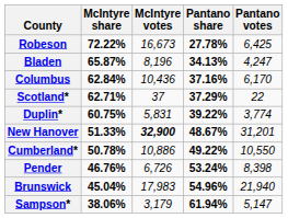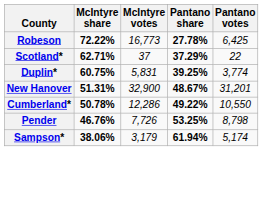 <table class="wikitable sortable" style="text-align:center">
 <tr valign=bottom>
 <th>County</th>
 <th>McIntyre<br>share</th>
 <th>McIntyre<br>votes</th>
 <th>Pantano<br>share</th>
 <th>Pantano<br>votes</th>
 </tr>
 <tr>
 <th><a href='#'>Robeson</a></th>
 <td><strong>72.22%</strong></td>
-<td><em>16,673</em></td>
+<td><em>16,773</em></td>
 <td><strong>27.78%</strong></td>
 <td><em>6,425</em></td>
-</tr>
-<tr>
-<th><a href='#'>Bladen</a></th>
-<td><strong>65.87%</strong></td>
-<td><em>8,196</em></td>
-<td><strong>34.13%</strong></td>
-<td><em>4,247</em></td>
-</tr>
-<tr>
-<th><a href='#'>Columbus</a></th>
-<td><strong>62.84%</strong></td>
-<td><em>10,436</em></td>
-<td><strong>37.16%</strong></td>
-<td><em>6,170</em></td>
 </tr>
 <tr>
 <th><a href='#'>Scotland</a>*</th>
 <td><strong>62.71%</strong></td>
 <td><em>37</em></td>
 <td><strong>37.29%</strong></td>
 <td><em>22</em></td>
 </tr>
 <tr>
 <th><a href='#'>Duplin</a>*</th>
 <td><strong>60.75%</strong></td>
 <td><em>5,831</em></td>
-<td><strong>39.22%</strong></td>
+<td><strong>39.25%</strong></td>
 <td><em>3,774</em></td>
 </tr>
 <tr>
 <th><a href='#'>New Hanover</a></th>
-<td><strong>51.33%</strong></td>
-<td><strong><em>32,900</em></strong></td>
+<td><strong>51.31%</strong></td>
+<td><em>32,900</em></td>
 <td><strong>48.67%</strong></td>
 <td><em>31,201</em></td>
 </tr>
 <tr>
 <th><a href='#'>Cumberland</a>*</th>
 <td><strong>50.78%</strong></td>
-<td><em>10,886</em></td>
+<td><em>12,286</em></td>
 <td><strong>49.22%</strong></td>
 <td><em>10,550</em></td>
 </tr>
 <tr>
 <th><a href='#'>Pender</a></th>
 <td><strong>46.76%</strong></td>
-<td><em>6,726</em></td>
-<td><strong>53.24%</strong></td>
-<td><em>8,398</em></td>
-</tr>
-<tr>
-<th><a href='#'>Brunswick</a></th>
-<td><strong>45.04%</strong></td>
-<td><em>17,983</em></td>
-<td><strong>54.96%</strong></td>
-<td><em>21,940</em></td>
+<td><em>7,726</em></td>
+<td><strong>53.25%</strong></td>
+<td><em>8,798</em></td>
 </tr>
 <tr>
 <th><a href='#'>Sampson</a>*</th>
 <td><strong>38.06%</strong></td>
 <td><em>3,179</em></td>
 <td><strong>61.94%</strong></td>
-<td><em>5,147</em></td>
+<td><em>5,174</em></td>
 </tr>
 </table>
